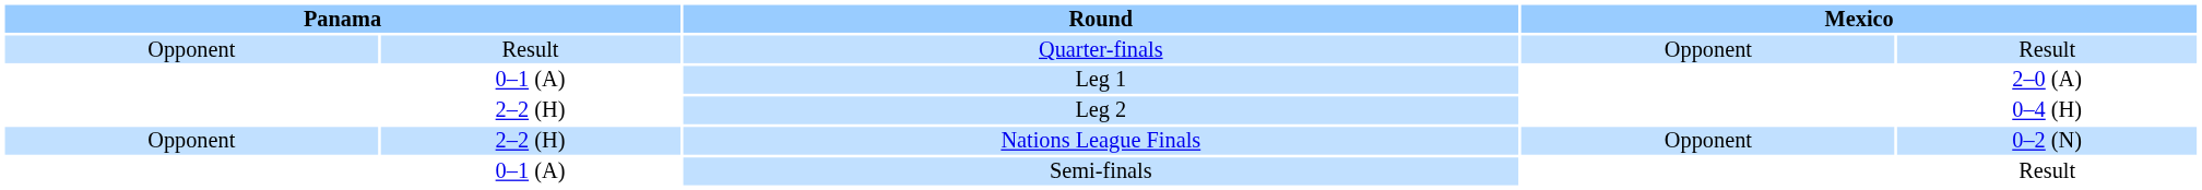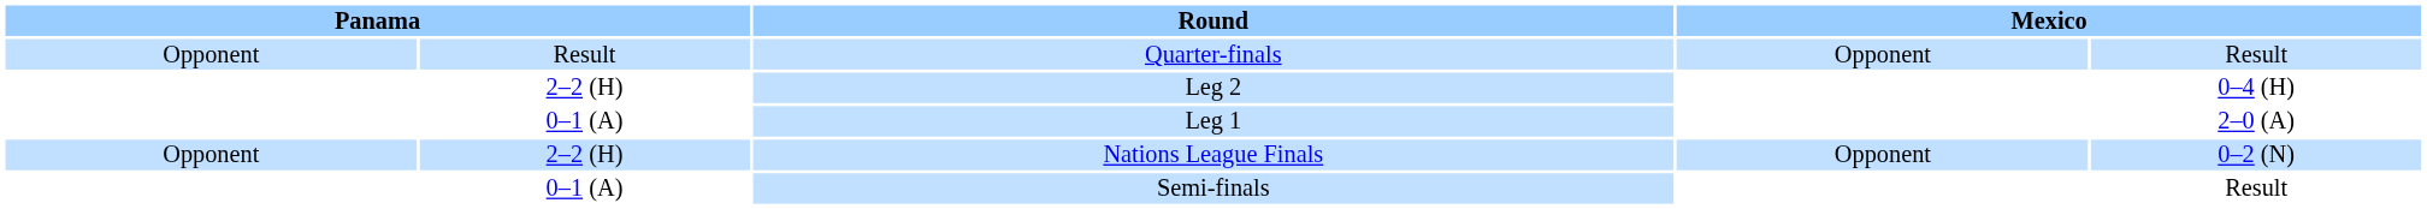 <table style="width:100%; text-align:center;">
 <tr style="vertical-align:top; background:#99CCFF;">
 <th colspan="2">Panama</th>
 <th>Round</th>
 <th colspan="2">Mexico</th>
 </tr>
 <tr style="vertical-align:top; background:#C1E0FF;">
 <td>Opponent</td>
 <td>Result</td>
 <td><a href='#'>Quarter-finals</a></td>
 <td>Opponent</td>
 <td>Result</td>
 </tr>
 <tr>
 <td style="text-align:left"></td>
+<td><a href='#'>2–2</a> (H)</td>
+<td style="background:#C1E0FF">Leg 2</td>
+<td style="text-align:left"></td>
+<td><a href='#'>0–4</a> (H)</td>
+</tr>
+<tr>
+<td style="text-align:left"></td>
 <td><a href='#'>0–1</a> (A)</td>
 <td style="background:#C1E0FF">Leg 1</td>
 <td style="text-align:left"></td>
 <td><a href='#'>2–0</a> (A)</td>
-</tr>
-<tr>
-<td style="text-align:left"></td>
-<td><a href='#'>2–2</a> (H)</td>
-<td style="background:#C1E0FF">Leg 2</td>
-<td style="text-align:left"></td>
-<td><a href='#'>0–4</a> (H)</td>
 </tr>
 <tr style="vertical-align:top; background:#C1E0FF;">
 <td>Opponent</td>
 <td><a href='#'>2–2</a> (H)</td>
 <td><a href='#'>Nations League Finals</a></td>
 <td>Opponent</td>
 <td><a href='#'>0–2</a> (N)</td>
 </tr>
 <tr>
 <td style="text-align:left"></td>
 <td><a href='#'>0–1</a> (A)</td>
 <td style="background:#C1E0FF">Semi-finals</td>
 <td style="text-align:left"></td>
 <td>Result</td>
 </tr>
 </table>
